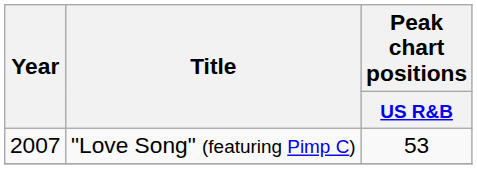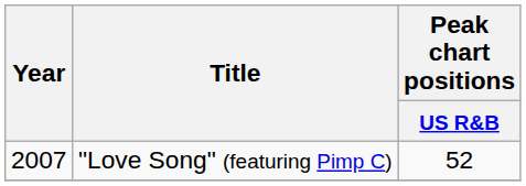 <table class="wikitable">
 <tr>
 <th rowspan=2>Year</th>
 <th rowspan=2>Title</th>
 <th colspan=1>Peak chart positions</th>
 </tr>
 <tr>
 <th align=center width=40><small><a href='#'>US R&B</a></small></th>
 </tr>
 <tr>
 <td align=center>2007</td>
 <td align=left>"Love Song" <small>(featuring <a href='#'>Pimp C</a>)</small></td>
-<td align=center>53</td>
+<td align=center>52</td>
 </tr>
 <tr>
 </tr>
 </table>
